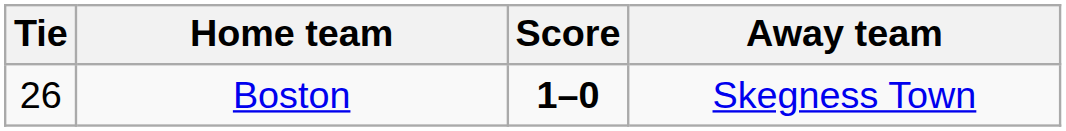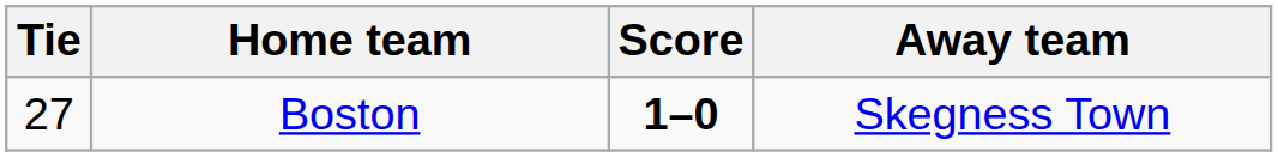 <table class="wikitable" style="text-align:center;">
 <tr>
 <th width=20>Tie</th>
 <th width=175>Home team</th>
 <th width=20>Score</th>
 <th width=175>Away team</th>
 </tr>
 <tr>
-<td>26</td>
+<td>27</td>
 <td><a href='#'>Boston</a></td>
 <td><strong>1–0</strong></td>
 <td><a href='#'>Skegness Town</a></td>
 </tr>
 </table>
